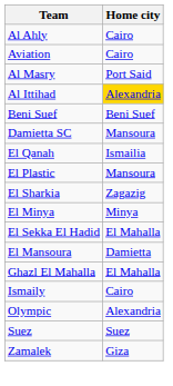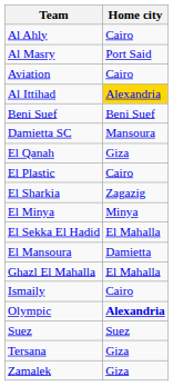 <table class="wikitable sortable" style="text-align: left;">
 <tr>
 <th>Team</th>
 <th>Home city</th>
 </tr>
 <tr>
 <td><a href='#'>Al Ahly</a></td>
 <td><a href='#'>Cairo</a></td>
 </tr>
 <tr>
+<td><a href='#'>Al Masry</a></td>
+<td><a href='#'>Port Said</a></td>
+</tr>
+<tr>
 <td><a href='#'>Aviation</a></td>
 <td><a href='#'>Cairo</a></td>
-</tr>
-<tr>
-<td><a href='#'>Al Masry</a></td>
-<td><a href='#'>Port Said</a></td>
 </tr>
 <tr>
 <td><a href='#'>Al Ittihad</a></td>
 <td style="background: gold;"><a href='#'>Alexandria</a></td>
 </tr>
 <tr>
 <td><a href='#'>Beni Suef</a></td>
 <td><a href='#'>Beni Suef</a></td>
 </tr>
 <tr>
 <td><a href='#'>Damietta SC</a></td>
 <td><a href='#'>Mansoura</a></td>
 </tr>
 <tr>
 <td><a href='#'>El Qanah</a></td>
-<td><a href='#'>Ismailia</a></td>
+<td><a href='#'>Giza</a></td>
 </tr>
 <tr>
 <td><a href='#'>El Plastic</a></td>
-<td><a href='#'>Mansoura</a></td>
+<td><a href='#'>Cairo</a></td>
 </tr>
 <tr>
 <td><a href='#'>El Sharkia</a></td>
 <td><a href='#'>Zagazig</a></td>
 </tr>
 <tr>
 <td><a href='#'>El Minya</a></td>
 <td><a href='#'>Minya</a></td>
 </tr>
 <tr>
 <td><a href='#'>El Sekka El Hadid</a></td>
 <td><a href='#'>El Mahalla</a></td>
 </tr>
 <tr>
 <td><a href='#'>El Mansoura</a></td>
 <td><a href='#'>Damietta</a></td>
 </tr>
 <tr>
 <td><a href='#'>Ghazl El Mahalla</a></td>
 <td><a href='#'>El Mahalla</a></td>
 </tr>
 <tr>
 <td><a href='#'>Ismaily</a></td>
 <td><a href='#'>Cairo</a></td>
 </tr>
 <tr>
 <td><a href='#'>Olympic</a></td>
-<td><a href='#'>Alexandria</a></td>
+<td><strong><a href='#'>Alexandria</a></strong></td>
 </tr>
 <tr>
 <td><a href='#'>Suez</a></td>
 <td><a href='#'>Suez</a></td>
 </tr>
 <tr>
+<td><a href='#'>Tersana</a></td>
+<td><a href='#'>Giza</a></td>
+</tr>
+<tr>
 <td><a href='#'>Zamalek</a></td>
 <td><a href='#'>Giza</a></td>
 </tr>
 </table>
